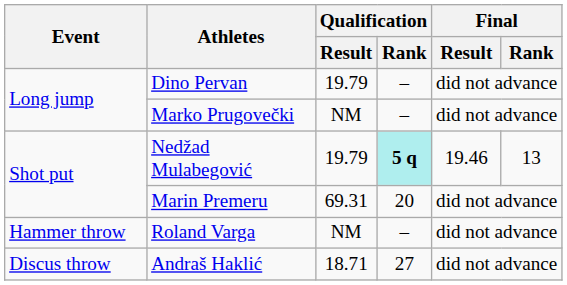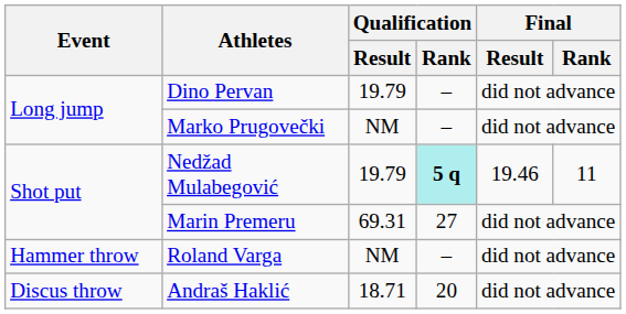 <table class="wikitable" border="1" style="font-size:90%">
 <tr>
 <th rowspan="2" width=100>Event</th>
 <th rowspan="2" width=120>Athletes</th>
 <th colspan="2">Qualification</th>
 <th colspan="2">Final</th>
 </tr>
 <tr>
 <th>Result</th>
 <th>Rank</th>
 <th>Result</th>
 <th>Rank</th>
 </tr>
 <tr>
 <td rowspan=2><a href='#'>Long jump</a></td>
 <td><a href='#'>Dino Pervan</a></td>
 <td align=center>19.79</td>
 <td align=center>–</td>
 <td align=center colspan="2">did not advance</td>
 </tr>
 <tr>
 <td><a href='#'>Marko Prugovečki</a></td>
 <td align=center>NM</td>
 <td align=center>–</td>
 <td align=center colspan="2">did not advance</td>
 </tr>
 <tr>
 <td rowspan=2><a href='#'>Shot put</a></td>
 <td><a href='#'>Nedžad Mulabegović</a></td>
 <td align=center>19.79</td>
 <td align=center style="background: paleturquoise;"><strong>5 q</strong></td>
 <td align=center>19.46</td>
-<td align=center>13</td>
+<td align=center>11</td>
 </tr>
 <tr>
 <td><a href='#'>Marin Premeru</a></td>
 <td align=center>69.31</td>
-<td align=center>20</td>
+<td align=center>27</td>
 <td align=center colspan="2">did not advance</td>
 </tr>
 <tr>
 <td><a href='#'>Hammer throw</a></td>
 <td><a href='#'>Roland Varga</a></td>
 <td align=center>NM</td>
 <td align=center>–</td>
 <td align=center colspan="2">did not advance</td>
 </tr>
 <tr>
 <td><a href='#'>Discus throw</a></td>
 <td><a href='#'>Andraš Haklić</a></td>
 <td align=center>18.71</td>
-<td align=center>27</td>
+<td align=center>20</td>
 <td align=center colspan="2">did not advance</td>
 </tr>
 </table>
